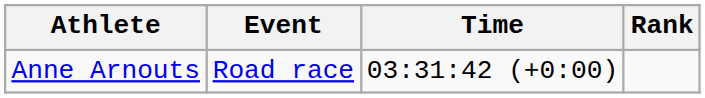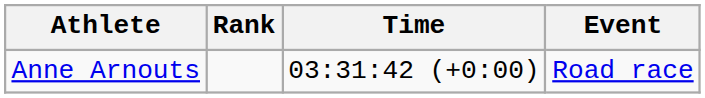 <table class=wikitable style="font-size:90%">
 <tr>
 <th>Athlete</th>
+<th>Rank</th>
+<th>Time</th>
 <th>Event</th>
-<th>Time</th>
-<th>Rank</th>
 </tr>
 <tr>
 <td><a href='#'>Anne Arnouts</a></td>
+<td align=center></td>
+<td>03:31:42 (+0:00)</td>
 <td><a href='#'>Road race</a></td>
-<td>03:31:42 (+0:00)</td>
-<td align=center></td>
 </tr>
 </table>
